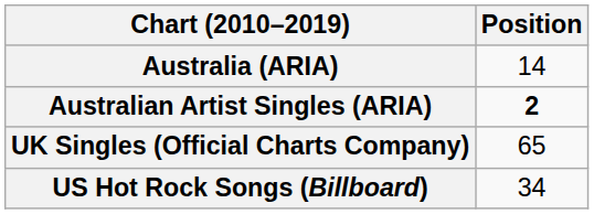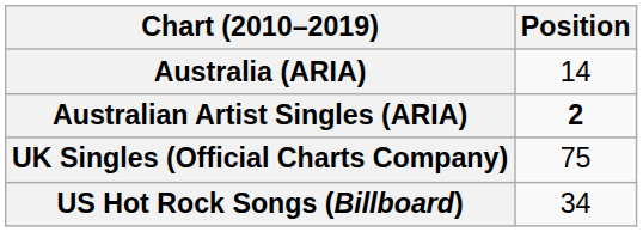 <table class="wikitable sortable plainrowheaders" style="text-align:center">
 <tr>
 <th scope="col">Chart (2010–2019)</th>
 <th scope="col">Position</th>
 </tr>
 <tr>
 <th scope="row">Australia (ARIA)</th>
 <td>14</td>
 </tr>
 <tr>
 <th scope="row">Australian Artist Singles (ARIA)</th>
 <td><strong>2</strong></td>
 </tr>
 <tr>
 <th scope="row">UK Singles (Official Charts Company)</th>
-<td>65</td>
+<td>75</td>
 </tr>
 <tr>
 <th scope="row">US Hot Rock Songs (<em>Billboard</em>)</th>
 <td>34</td>
 </tr>
 </table>
